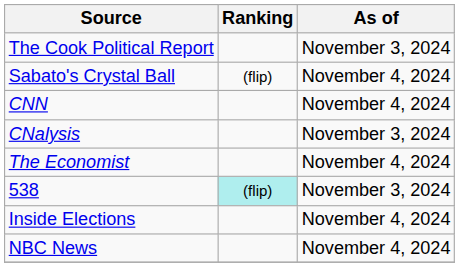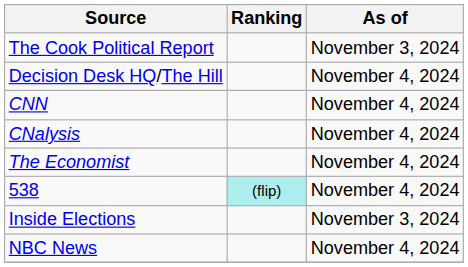 <table class="wikitable sortable" style="text-align:center">
 <tr>
 <th>Source</th>
 <th>Ranking</th>
 <th>As of</th>
 </tr>
 <tr>
 <td align="left"><a href='#'>The Cook Political Report</a></td>
 <td></td>
 <td>November 3, 2024</td>
 </tr>
 <tr>
-<td align="left"><a href='#'>Sabato's Crystal Ball</a></td>
-<td> <small>(flip)</small></td>
+<td align="left"><a href='#'>Decision Desk HQ</a>/<a href='#'>The Hill</a></td>
+<td></td>
 <td>November 4, 2024</td>
 </tr>
 <tr>
 <td align="left"><em><a href='#'>CNN</a></em></td>
 <td></td>
 <td>November 4, 2024</td>
 </tr>
 <tr>
 <td align="left"><em><a href='#'>CNalysis</a></em></td>
 <td></td>
-<td>November 3, 2024</td>
+<td>November 4, 2024</td>
 </tr>
 <tr>
 <td align="left"><em><a href='#'>The Economist</a></em></td>
 <td></td>
 <td>November 4, 2024</td>
 </tr>
 <tr>
 <td align="left"><a href='#'>538</a></td>
 <td style="background: paleturquoise;"> <small>(flip)</small></td>
-<td>November 3, 2024</td>
+<td>November 4, 2024</td>
 </tr>
 <tr>
 <td align="left"><a href='#'>Inside Elections</a></td>
 <td></td>
-<td>November 4, 2024</td>
+<td>November 3, 2024</td>
 </tr>
 <tr>
 <td align="left"><a href='#'>NBC News</a></td>
 <td></td>
 <td>November 4, 2024</td>
 </tr>
 <tr>
 </tr>
 </table>
